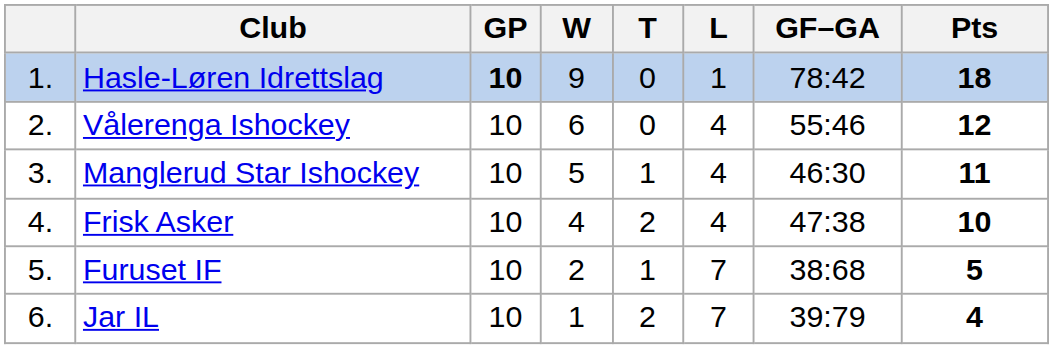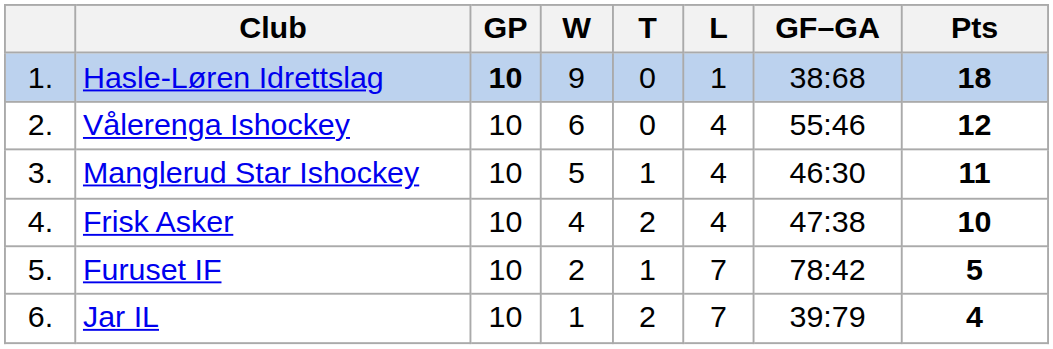 <table class="wikitable">
 <tr>
 <th width="30"></th>
 <th width="200">Club</th>
 <th width="30">GP</th>
 <th width="30">W</th>
 <th width="30">T</th>
 <th width="30">L</th>
 <th width="70">GF–GA</th>
 <th width="70">Pts</th>
 </tr>
 <tr bgcolor="#BCD2EE" align="center">
 <td>1.</td>
 <td align="left"><a href='#'>Hasle-Løren Idrettslag</a></td>
 <td><strong>10</strong></td>
 <td>9</td>
 <td>0</td>
 <td>1</td>
-<td>78:42</td>
+<td>38:68</td>
 <td><strong>18</strong></td>
 </tr>
 <tr bgcolor="#FFFFFF" align="center">
 <td>2.</td>
 <td align="left"><a href='#'>Vålerenga Ishockey</a></td>
 <td>10</td>
 <td>6</td>
 <td>0</td>
 <td>4</td>
 <td>55:46</td>
 <td><strong>12</strong></td>
 </tr>
 <tr bgcolor="#FFFFFF" align="center">
 <td>3.</td>
 <td align="left"><a href='#'>Manglerud Star Ishockey</a></td>
 <td>10</td>
 <td>5</td>
 <td>1</td>
 <td>4</td>
 <td>46:30</td>
 <td><strong>11</strong></td>
 </tr>
 <tr bgcolor="#FFFFFF" align="center">
 <td>4.</td>
 <td align="left"><a href='#'>Frisk Asker</a></td>
 <td>10</td>
 <td>4</td>
 <td>2</td>
 <td>4</td>
 <td>47:38</td>
 <td><strong>10</strong></td>
 </tr>
 <tr bgcolor="#FFFFFF" align="center">
 <td>5.</td>
 <td align="left"><a href='#'>Furuset IF</a></td>
 <td>10</td>
 <td>2</td>
 <td>1</td>
 <td>7</td>
-<td>38:68</td>
+<td>78:42</td>
 <td><strong>5</strong></td>
 </tr>
 <tr bgcolor="#FFFFFF" align="center">
 <td>6.</td>
 <td align="left"><a href='#'>Jar IL</a></td>
 <td>10</td>
 <td>1</td>
 <td>2</td>
 <td>7</td>
 <td>39:79</td>
 <td><strong>4</strong></td>
 </tr>
 </table>
